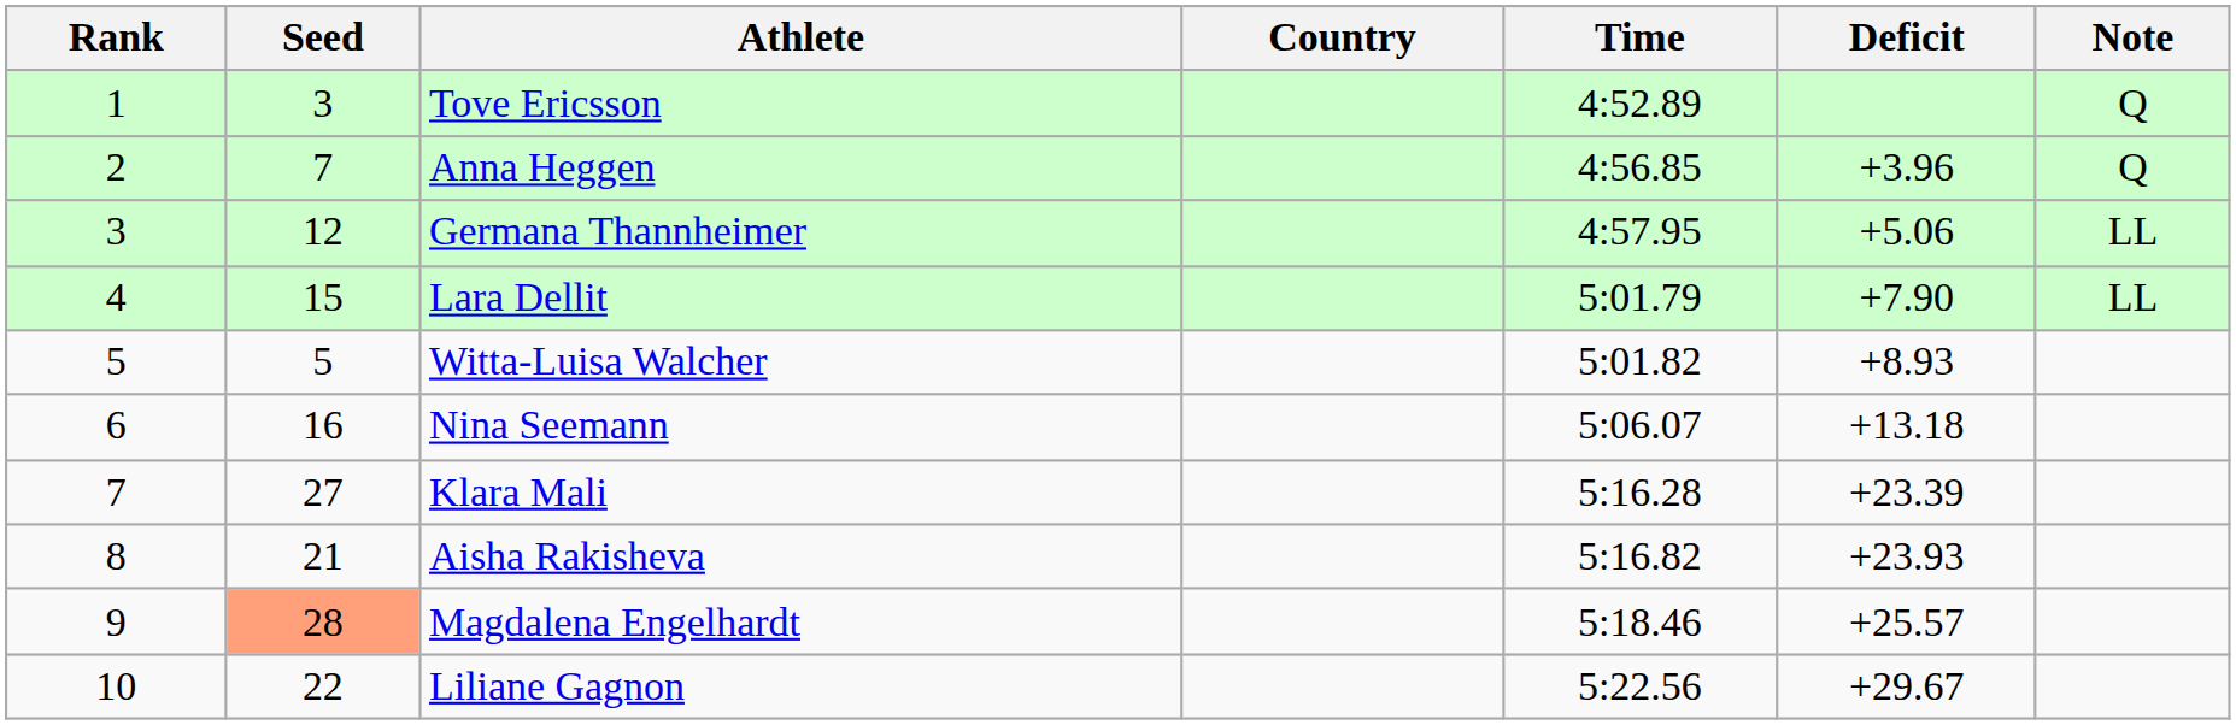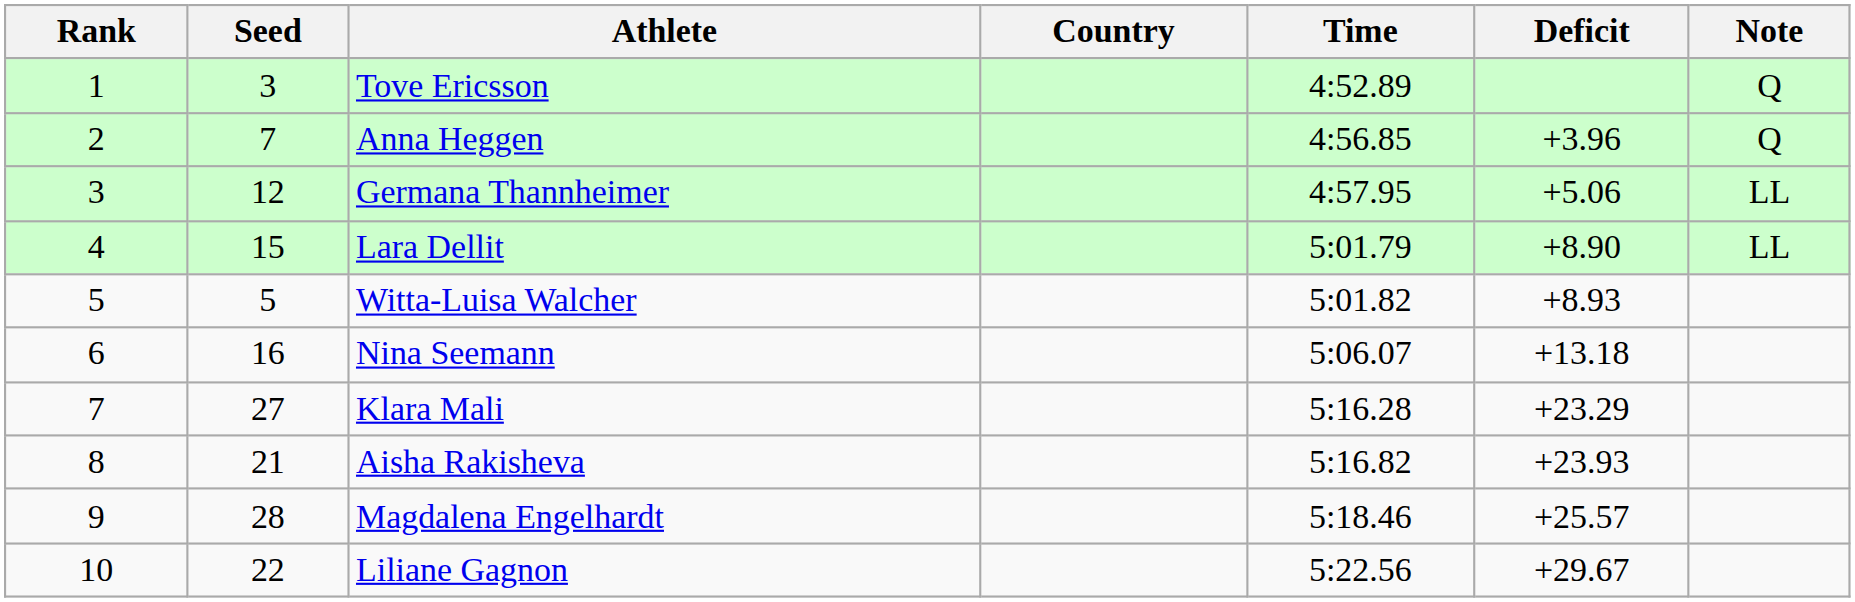 <table class="wikitable sortable" style="text-align:center" width=55%>
 <tr>
 <th>Rank</th>
 <th>Seed</th>
 <th>Athlete</th>
 <th>Country</th>
 <th>Time</th>
 <th>Deficit</th>
 <th>Note</th>
 </tr>
 <tr bgcolor=ccffcc>
 <td>1</td>
 <td>3</td>
 <td align=left><a href='#'>Tove Ericsson</a></td>
 <td align=left></td>
 <td>4:52.89</td>
 <td></td>
 <td>Q</td>
 </tr>
 <tr bgcolor=ccffcc>
 <td>2</td>
 <td>7</td>
 <td align=left><a href='#'>Anna Heggen</a></td>
 <td align=left></td>
 <td>4:56.85</td>
 <td>+3.96</td>
 <td>Q</td>
 </tr>
 <tr bgcolor=ccffcc>
 <td>3</td>
 <td>12</td>
 <td align=left><a href='#'>Germana Thannheimer</a></td>
 <td align=left></td>
 <td>4:57.95</td>
 <td>+5.06</td>
 <td>LL</td>
 </tr>
 <tr bgcolor=ccffcc>
 <td>4</td>
 <td>15</td>
 <td align=left><a href='#'>Lara Dellit</a></td>
 <td align=left></td>
 <td>5:01.79</td>
-<td>+7.90</td>
+<td>+8.90</td>
 <td>LL</td>
 </tr>
 <tr>
 <td>5</td>
 <td>5</td>
 <td align=left><a href='#'>Witta-Luisa Walcher</a></td>
 <td align=left></td>
 <td>5:01.82</td>
 <td>+8.93</td>
 <td></td>
 </tr>
 <tr>
 <td>6</td>
 <td>16</td>
 <td align=left><a href='#'>Nina Seemann</a></td>
 <td align=left></td>
 <td>5:06.07</td>
 <td>+13.18</td>
 <td></td>
 </tr>
 <tr>
 <td>7</td>
 <td>27</td>
 <td align=left><a href='#'>Klara Mali</a></td>
 <td align=left></td>
 <td>5:16.28</td>
-<td>+23.39</td>
+<td>+23.29</td>
 <td></td>
 </tr>
 <tr>
 <td>8</td>
 <td>21</td>
 <td align=left><a href='#'>Aisha Rakisheva</a></td>
 <td align=left></td>
 <td>5:16.82</td>
 <td>+23.93</td>
 <td></td>
 </tr>
 <tr>
 <td>9</td>
-<td style="background: lightsalmon;">28</td>
+<td>28</td>
 <td align=left><a href='#'>Magdalena Engelhardt</a></td>
 <td align=left></td>
 <td>5:18.46</td>
 <td>+25.57</td>
 <td></td>
 </tr>
 <tr>
 <td>10</td>
 <td>22</td>
 <td align=left><a href='#'>Liliane Gagnon</a></td>
 <td align=left></td>
 <td>5:22.56</td>
 <td>+29.67</td>
 <td></td>
 </tr>
 </table>
